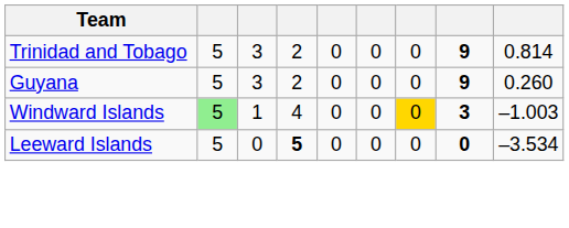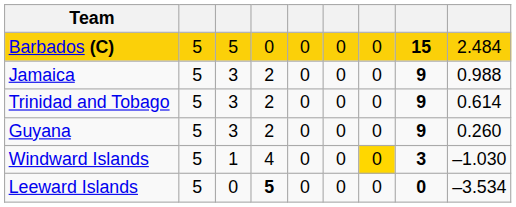 <table class="wikitable" style="text-align:center">
 <tr>
 <th width="150">Team</th>
 <th width="25"></th>
 <th width="25"></th>
 <th width="25"></th>
 <th width="25"></th>
 <th width="25"></th>
 <th width="25"></th>
 <th width="40"></th>
 <th width="50"></th>
 </tr>
+<tr style="background:#fbd009">
+<td style="text-align:left"><a href='#'>Barbados</a> <strong>(C)</strong></td>
+<td>5</td>
+<td>5</td>
+<td>0</td>
+<td>0</td>
+<td>0</td>
+<td>0</td>
+<td><strong>15</strong></td>
+<td>2.484</td>
+</tr>
+<tr>
+<td style="text-align:left"><a href='#'>Jamaica</a></td>
+<td>5</td>
+<td>3</td>
+<td>2</td>
+<td>0</td>
+<td>0</td>
+<td>0</td>
+<td><strong>9</strong></td>
+<td>0.988</td>
+</tr>
 <tr>
 <td style="text-align:left"><a href='#'>Trinidad and Tobago</a></td>
 <td>5</td>
 <td>3</td>
 <td>2</td>
 <td>0</td>
 <td>0</td>
 <td>0</td>
 <td><strong>9</strong></td>
-<td>0.814</td>
+<td>0.614</td>
 </tr>
 <tr>
 <td style="text-align:left"><a href='#'>Guyana</a></td>
 <td>5</td>
 <td>3</td>
 <td>2</td>
 <td>0</td>
 <td>0</td>
 <td>0</td>
 <td><strong>9</strong></td>
 <td>0.260</td>
 </tr>
 <tr>
 <td style="text-align:left"><a href='#'>Windward Islands</a></td>
-<td style="background: lightgreen;">5</td>
+<td>5</td>
 <td>1</td>
 <td>4</td>
 <td>0</td>
 <td>0</td>
 <td style="background: gold;">0</td>
 <td><strong>3</strong></td>
-<td>–1.003</td>
+<td>–1.030</td>
 </tr>
 <tr>
 <td style="text-align:left"><a href='#'>Leeward Islands</a></td>
 <td>5</td>
 <td>0</td>
 <td><strong>5</strong></td>
 <td>0</td>
 <td>0</td>
 <td>0</td>
 <td><strong>0</strong></td>
 <td>–3.534</td>
 </tr>
 </table>
